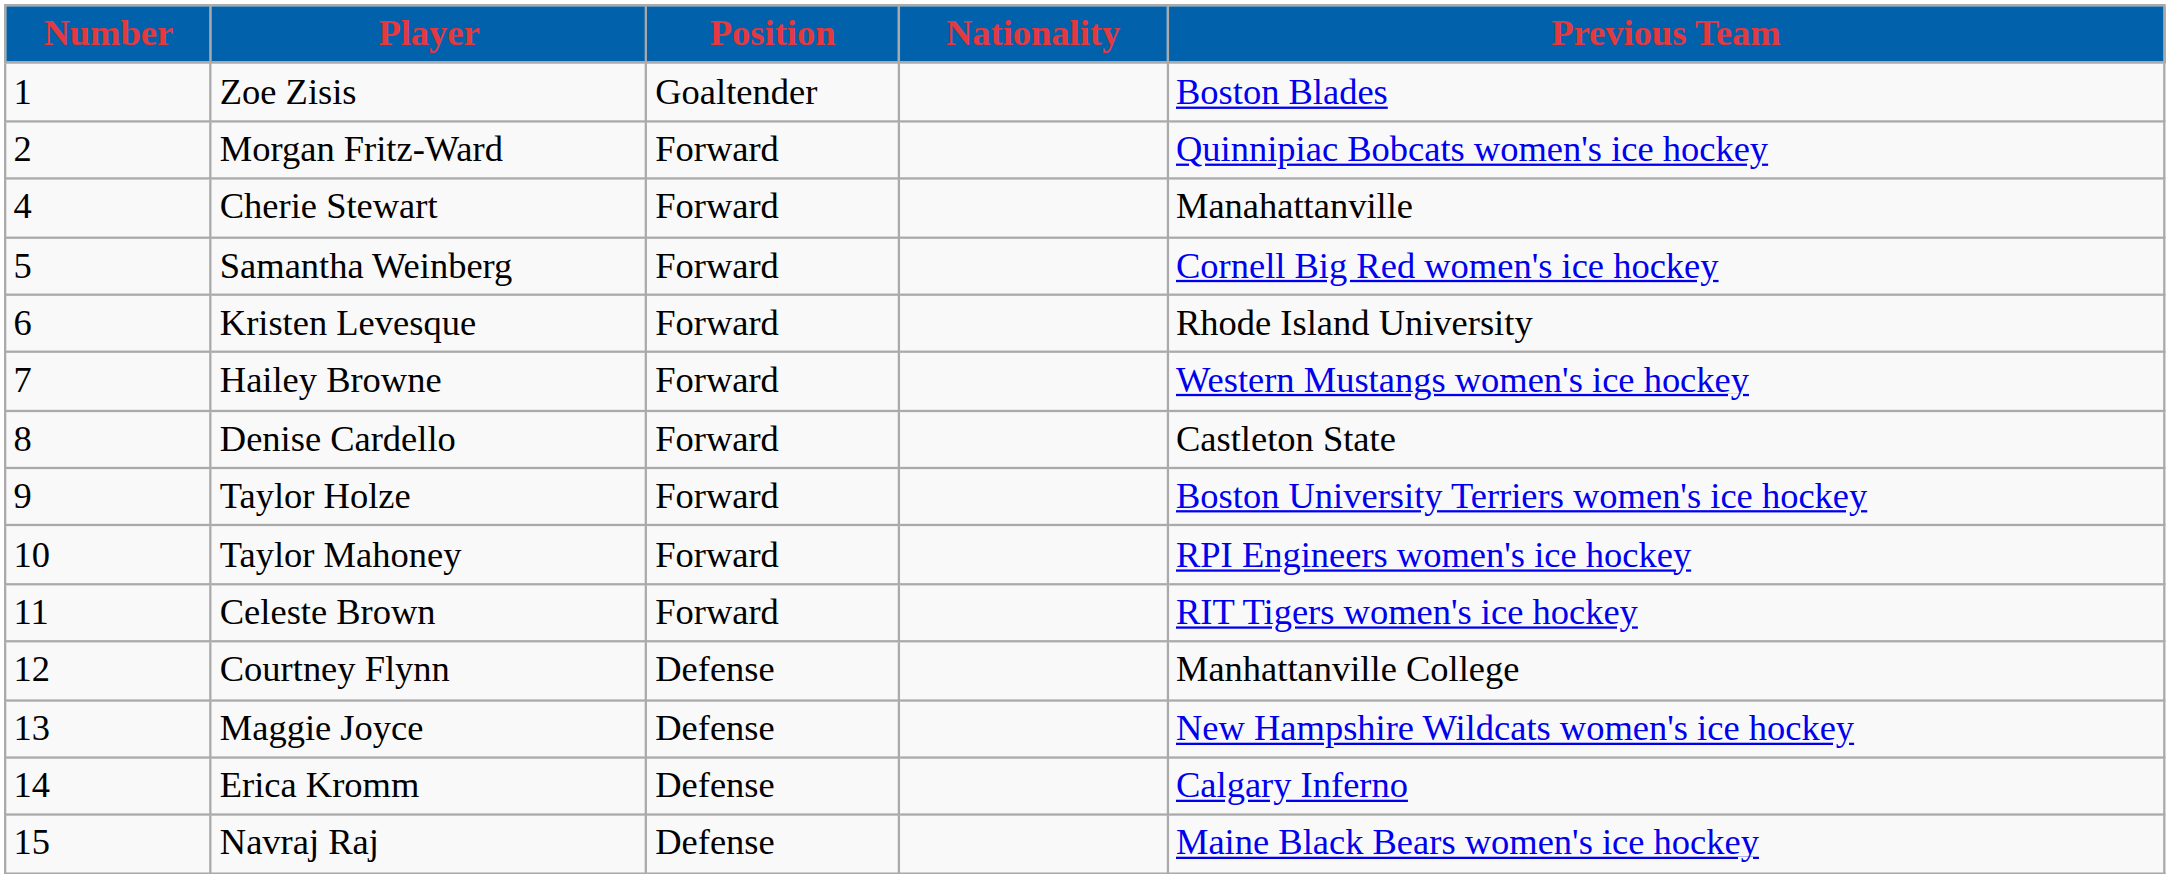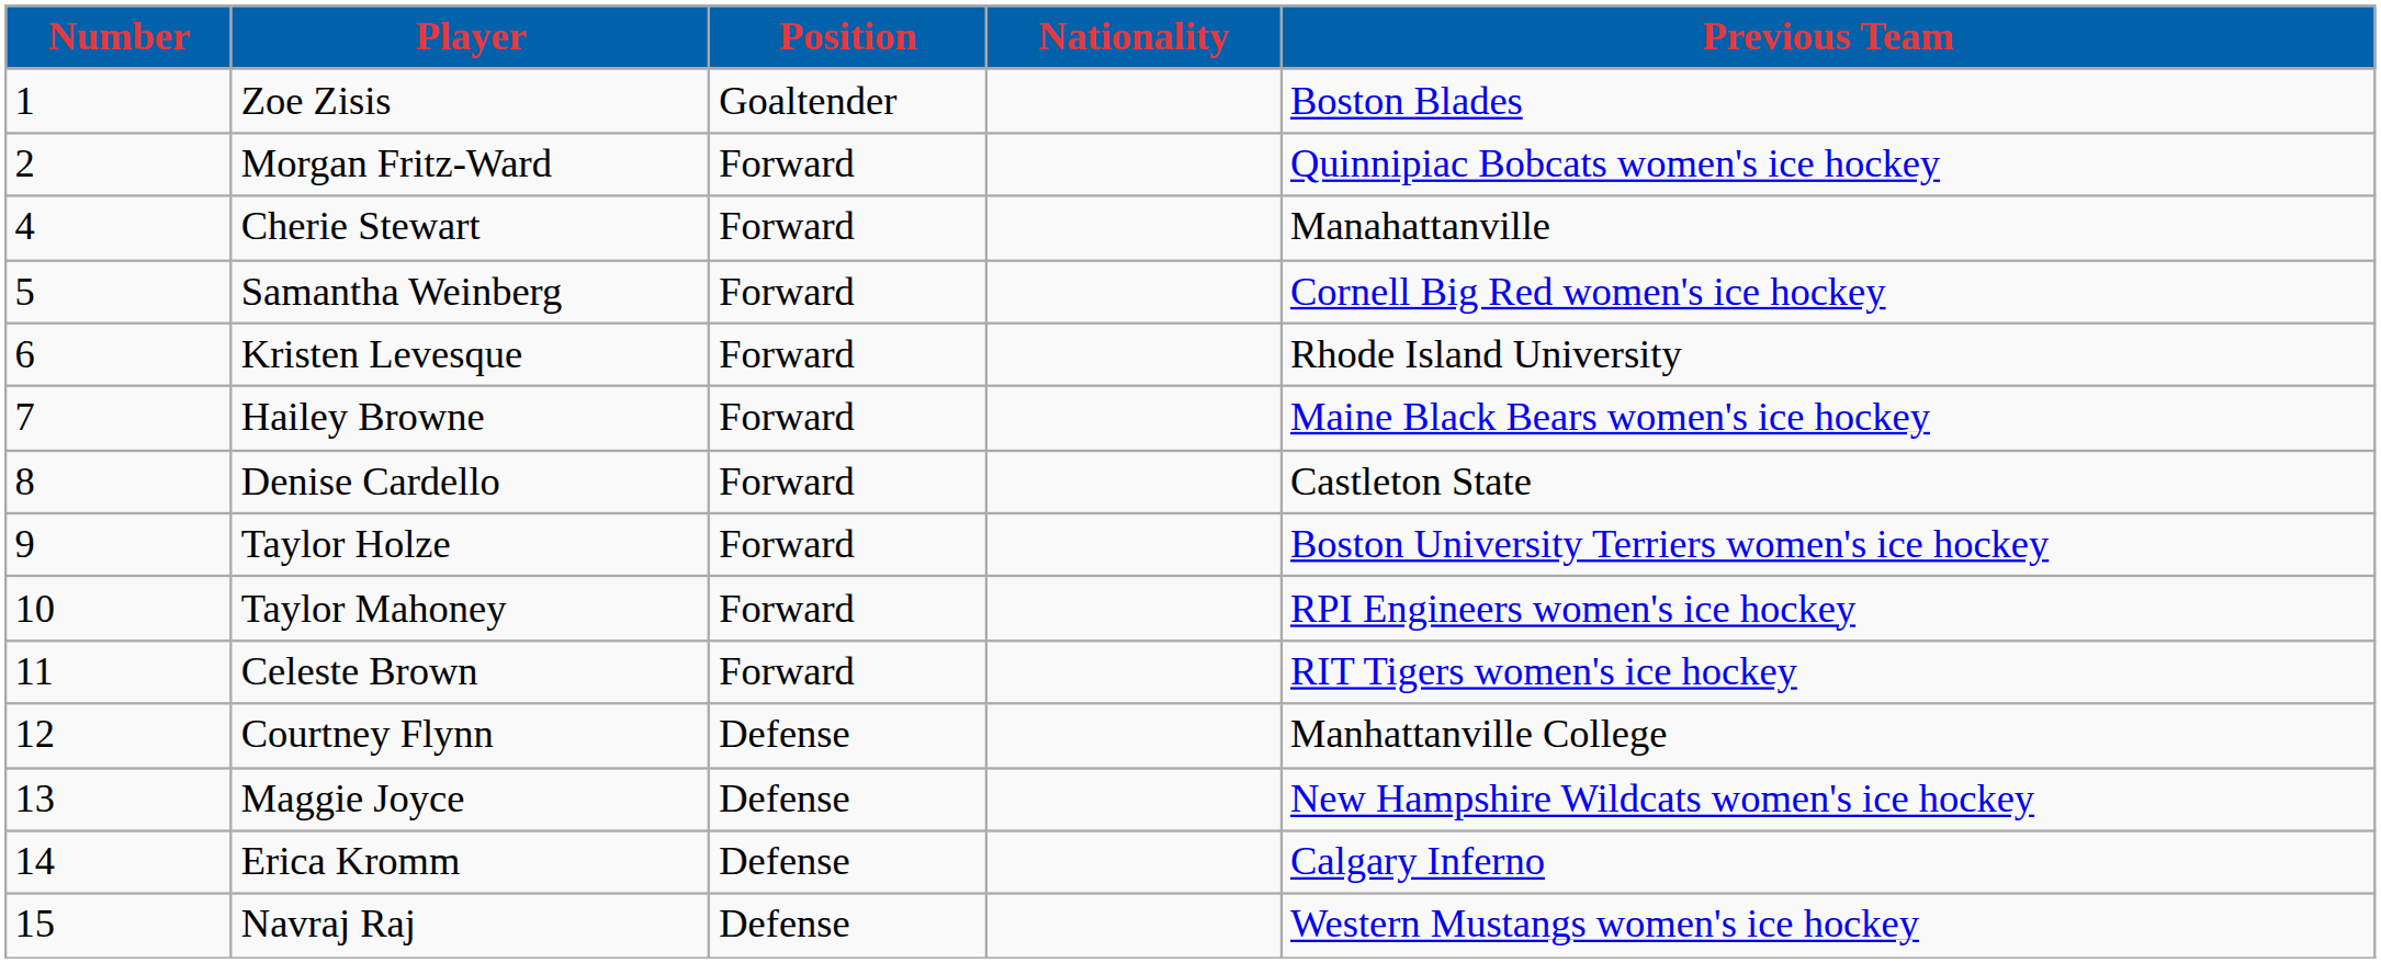 <table class="wikitable" width="75%">
 <tr align="center"  style="background:#0161AB; color:#E3393F;">
 <td><strong>Number</strong></td>
 <td><strong>Player</strong></td>
 <td><strong>Position</strong></td>
 <td><strong>Nationality</strong></td>
 <td><strong>Previous Team</strong></td>
 </tr>
 <tr>
 <td>1</td>
 <td>Zoe Zisis</td>
 <td>Goaltender</td>
 <td></td>
 <td><a href='#'>Boston Blades</a></td>
 </tr>
 <tr>
 <td>2</td>
 <td>Morgan Fritz-Ward</td>
 <td>Forward</td>
 <td></td>
 <td><a href='#'>Quinnipiac Bobcats women's ice hockey</a></td>
 </tr>
 <tr>
 <td>4</td>
 <td>Cherie Stewart</td>
 <td>Forward</td>
 <td></td>
 <td>Manahattanville</td>
 </tr>
 <tr>
 <td>5</td>
 <td>Samantha Weinberg</td>
 <td>Forward</td>
 <td></td>
 <td><a href='#'>Cornell Big Red women's ice hockey</a></td>
 </tr>
 <tr>
 <td>6</td>
 <td>Kristen Levesque</td>
 <td>Forward</td>
 <td></td>
 <td>Rhode Island University</td>
 </tr>
 <tr>
 <td>7</td>
 <td>Hailey Browne</td>
 <td>Forward</td>
 <td></td>
-<td><a href='#'>Western Mustangs women's ice hockey</a></td>
+<td><a href='#'>Maine Black Bears women's ice hockey</a></td>
 </tr>
 <tr>
 <td>8</td>
 <td>Denise Cardello</td>
 <td>Forward</td>
 <td></td>
 <td>Castleton State</td>
 </tr>
 <tr>
 <td>9</td>
 <td>Taylor Holze</td>
 <td>Forward</td>
 <td></td>
 <td><a href='#'>Boston University Terriers women's ice hockey</a></td>
 </tr>
 <tr>
 <td>10</td>
 <td>Taylor Mahoney</td>
 <td>Forward</td>
 <td></td>
 <td><a href='#'>RPI Engineers women's ice hockey</a></td>
 </tr>
 <tr>
 <td>11</td>
 <td>Celeste Brown</td>
 <td>Forward</td>
 <td></td>
 <td><a href='#'>RIT Tigers women's ice hockey</a></td>
 </tr>
 <tr>
 <td>12</td>
 <td>Courtney Flynn</td>
 <td>Defense</td>
 <td></td>
 <td>Manhattanville College</td>
 </tr>
 <tr>
 <td>13</td>
 <td>Maggie Joyce</td>
 <td>Defense</td>
 <td></td>
 <td><a href='#'>New Hampshire Wildcats women's ice hockey</a></td>
 </tr>
 <tr>
 <td>14</td>
 <td>Erica Kromm</td>
 <td>Defense</td>
 <td></td>
 <td><a href='#'>Calgary Inferno</a></td>
 </tr>
 <tr>
 <td>15</td>
 <td>Navraj Raj</td>
 <td>Defense</td>
 <td></td>
-<td><a href='#'>Maine Black Bears women's ice hockey</a></td>
+<td><a href='#'>Western Mustangs women's ice hockey</a></td>
 </tr>
 <tr>
 </tr>
 </table>
